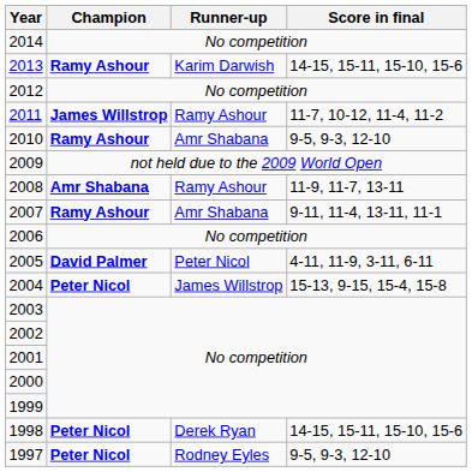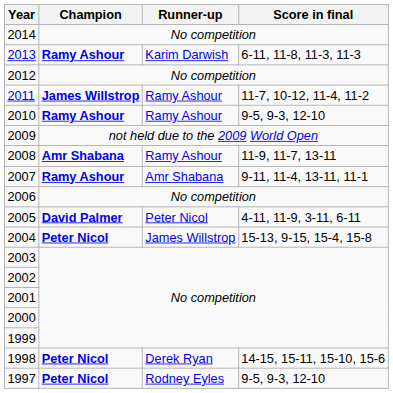 <table class="wikitable" style="font-size: 95%;">
 <tr>
 <th>Year</th>
 <th>Champion</th>
 <th>Runner-up</th>
 <th>Score in final</th>
 </tr>
 <tr>
 <td>2014</td>
 <td rowspan=1 colspan=3 align="center"><em>No competition</em></td>
 </tr>
 <tr>
 <td><a href='#'>2013</a></td>
 <td> <strong><a href='#'>Ramy Ashour</a></strong></td>
 <td> <a href='#'>Karim Darwish</a></td>
-<td>14-15, 15-11, 15-10, 15-6</td>
+<td>6-11, 11-8, 11-3, 11-3</td>
 </tr>
 <tr>
 <td>2012</td>
 <td rowspan=1 colspan=3 align="center"><em>No competition</em></td>
 </tr>
 <tr>
 <td><a href='#'>2011</a></td>
 <td> <strong><a href='#'>James Willstrop</a></strong></td>
 <td> <a href='#'>Ramy Ashour</a></td>
 <td>11-7, 10-12, 11-4, 11-2</td>
 </tr>
 <tr>
 <td>2010</td>
 <td> <strong><a href='#'>Ramy Ashour</a></strong></td>
-<td> <a href='#'>Amr Shabana</a></td>
+<td> <a href='#'>Ramy Ashour</a></td>
 <td>9-5, 9-3, 12-10</td>
 </tr>
 <tr>
 <td>2009</td>
 <td rowspan=1 colspan=3 align="center"><em>not held due to the <a href='#'>2009</a> <a href='#'>World Open</a></em></td>
 </tr>
 <tr>
 <td>2008</td>
 <td> <strong><a href='#'>Amr Shabana</a></strong></td>
 <td> <a href='#'>Ramy Ashour</a></td>
 <td>11-9, 11-7, 13-11</td>
 </tr>
 <tr>
 <td>2007</td>
 <td> <strong><a href='#'>Ramy Ashour</a></strong></td>
 <td> <a href='#'>Amr Shabana</a></td>
 <td>9-11, 11-4, 13-11, 11-1</td>
 </tr>
 <tr>
 <td>2006</td>
 <td rowspan=1 colspan=3 align="center"><em>No competition</em></td>
 </tr>
 <tr>
 <td>2005</td>
 <td> <strong><a href='#'>David Palmer</a></strong></td>
 <td> <a href='#'>Peter Nicol</a></td>
 <td>4-11, 11-9, 3-11, 6-11</td>
 </tr>
 <tr>
 <td>2004</td>
 <td> <strong><a href='#'>Peter Nicol</a></strong></td>
 <td> <a href='#'>James Willstrop</a></td>
 <td>15-13, 9-15, 15-4, 15-8</td>
 </tr>
 <tr>
 <td>2003</td>
 <td rowspan=5 colspan=3 align="center"><em>No competition</em></td>
 </tr>
 <tr>
 <td>2002</td>
 </tr>
 <tr>
 <td>2001</td>
 </tr>
 <tr>
 <td>2000</td>
 </tr>
 <tr>
 <td>1999</td>
 </tr>
 <tr>
 <td>1998</td>
 <td> <strong><a href='#'>Peter Nicol</a></strong></td>
 <td> <a href='#'>Derek Ryan</a></td>
 <td>14-15, 15-11, 15-10, 15-6</td>
 </tr>
 <tr>
 <td>1997</td>
 <td> <strong><a href='#'>Peter Nicol</a></strong></td>
 <td> <a href='#'>Rodney Eyles</a></td>
 <td>9-5, 9-3, 12-10</td>
 </tr>
 </table>
